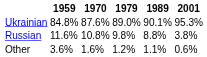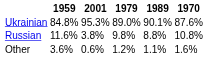 <table class="standard">
 <tr>
 <th></th>
 <th>1959</th>
-<th>1970</th>
+<th>2001</th>
 <th>1979</th>
 <th>1989</th>
-<th>2001</th>
+<th>1970</th>
 </tr>
 <tr>
 <td><a href='#'>Ukrainian</a></td>
 <td>84.8%</td>
-<td>87.6%</td>
+<td>95.3%</td>
 <td>89.0%</td>
 <td>90.1%</td>
-<td>95.3%</td>
+<td>87.6%</td>
 </tr>
 <tr>
 <td><a href='#'>Russian</a></td>
 <td>11.6%</td>
-<td>10.8%</td>
+<td>3.8%</td>
 <td>9.8%</td>
 <td>8.8%</td>
-<td>3.8%</td>
+<td>10.8%</td>
 </tr>
 <tr>
 <td>Other</td>
 <td>3.6%</td>
-<td>1.6%</td>
+<td>0.6%</td>
 <td>1.2%</td>
 <td>1.1%</td>
-<td>0.6%</td>
+<td>1.6%</td>
 </tr>
 </table>
